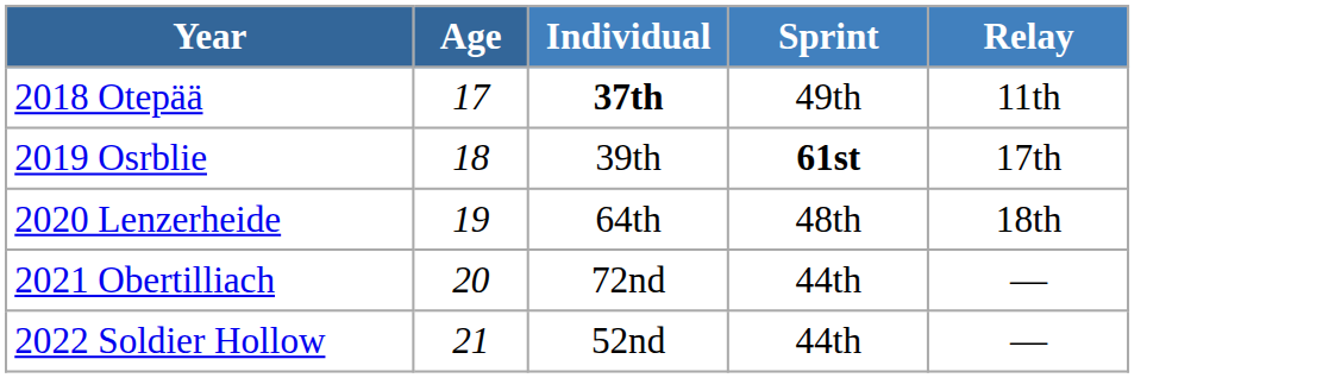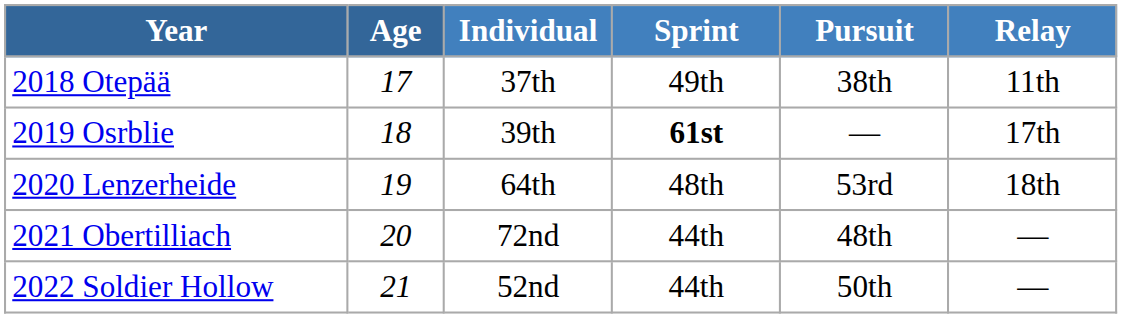 <table class="wikitable" style="font-size:95%; text-align:center; border:grey solid 1px; border-collapse:collapse; background:#ffffff;">
 <tr>
 <th style="background-color:#369; color:white;    width:160px;">Year</th>
 <th style="background-color:#369; color:white;    width:40px;">Age</th>
 <th style="background-color:#4180be; color:white; width:75px;">Individual</th>
 <th style="background-color:#4180be; color:white; width:75px;">Sprint</th>
+<th style="background-color:#4180be; color:white; width:75px;">Pursuit</th>
 <th style="background-color:#4180be; color:white; width:75px;">Relay</th>
 </tr>
 <tr>
 <td align=left> <a href='#'>2018 Otepää</a></td>
 <td><em>17</em></td>
-<td><strong>37th</strong></td>
+<td>37th</td>
 <td>49th</td>
+<td>38th</td>
 <td>11th</td>
 </tr>
 <tr>
 <td align=left> <a href='#'>2019 Osrblie</a></td>
 <td><em>18</em></td>
 <td>39th</td>
 <td><strong>61st</strong></td>
+<td>—</td>
 <td>17th</td>
 </tr>
 <tr>
 <td align=left> <a href='#'>2020 Lenzerheide</a></td>
 <td><em>19</em></td>
 <td>64th</td>
 <td>48th</td>
+<td>53rd</td>
 <td>18th</td>
 </tr>
 <tr>
 <td align=left> <a href='#'>2021 Obertilliach</a></td>
 <td><em>20</em></td>
 <td>72nd</td>
 <td>44th</td>
+<td>48th</td>
 <td>—</td>
 </tr>
 <tr>
 <td align=left> <a href='#'>2022 Soldier Hollow</a></td>
 <td><em>21</em></td>
 <td>52nd</td>
 <td>44th</td>
+<td>50th</td>
 <td>—</td>
 </tr>
 </table>
